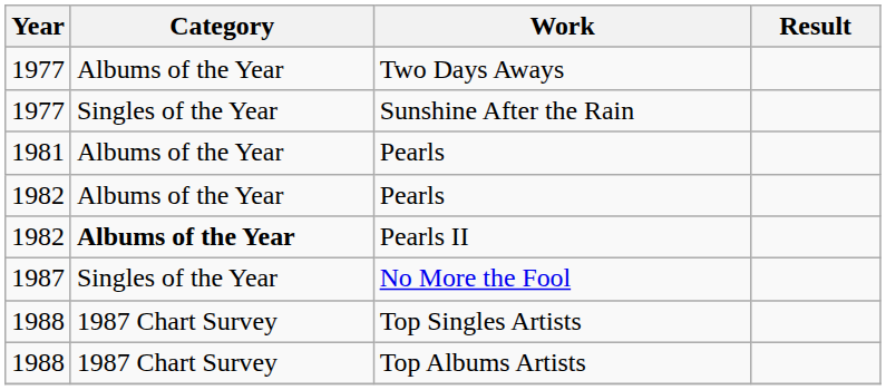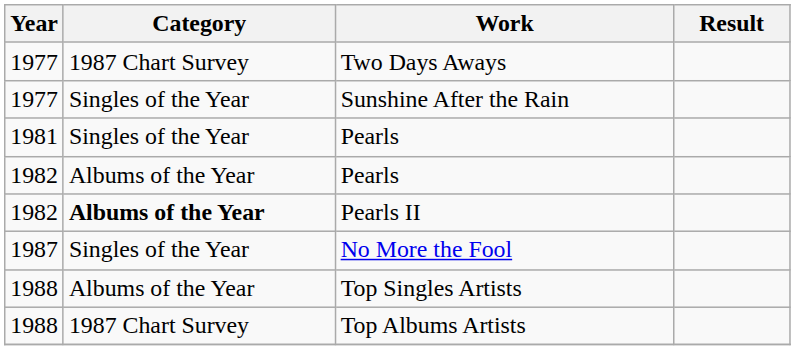 <table class="wikitable">
 <tr>
 <th width="30">Year</th>
 <th width="175">Category</th>
 <th width="220">Work</th>
 <th width="70">Result</th>
 </tr>
 <tr>
 <td>1977</td>
-<td>Albums of the Year</td>
+<td>1987 Chart Survey</td>
 <td>Two Days Aways</td>
 <td></td>
 </tr>
 <tr>
 <td>1977</td>
 <td>Singles of the Year</td>
 <td>Sunshine After the Rain</td>
 <td></td>
 </tr>
 <tr>
 <td>1981</td>
-<td>Albums of the Year</td>
+<td>Singles of the Year</td>
 <td>Pearls</td>
 <td></td>
 </tr>
 <tr>
 <td>1982</td>
 <td>Albums of the Year</td>
 <td>Pearls</td>
 <td></td>
 </tr>
 <tr>
 <td>1982</td>
 <td><strong>Albums of the Year</strong></td>
 <td>Pearls II</td>
 <td></td>
 </tr>
 <tr>
 <td>1987 </td>
 <td>Singles of the Year</td>
 <td><a href='#'>No More the Fool</a></td>
 <td></td>
 </tr>
 <tr>
 <td>1988 </td>
-<td>1987 Chart Survey</td>
+<td>Albums of the Year</td>
 <td>Top Singles Artists</td>
 <td></td>
 </tr>
 <tr>
 <td>1988</td>
 <td>1987 Chart Survey</td>
 <td>Top Albums Artists</td>
 <td></td>
 </tr>
 <tr>
 </tr>
 </table>
